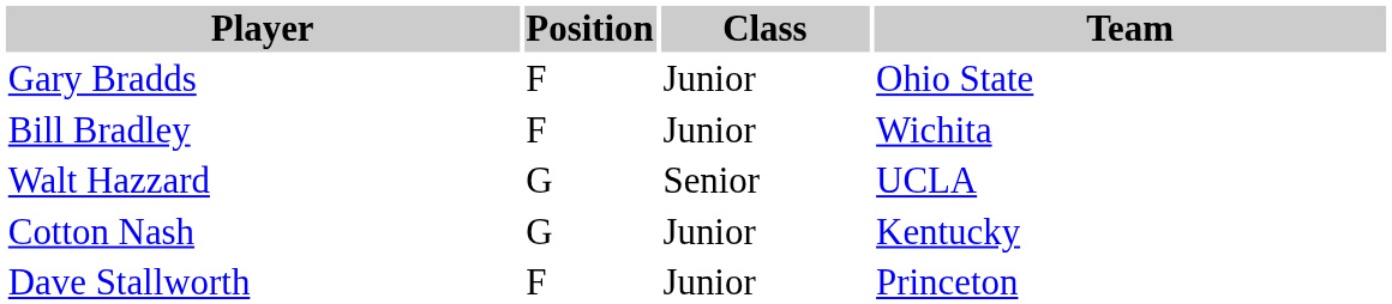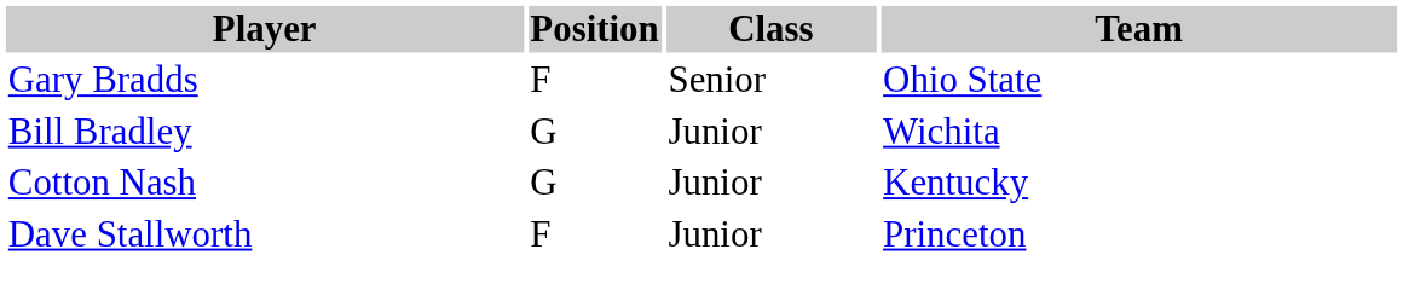 <table style="width:600px" "border:'1' 'solid' 'gray'">
 <tr>
 <th style="background:#CCCCCC;width:40%">Player</th>
 <th style="background:#CCCCCC;width:4%">Position</th>
 <th style="background:#CCCCCC;width:16%">Class</th>
 <th style="background:#CCCCCC;width:40%">Team</th>
 </tr>
 <tr>
 <td><a href='#'>Gary Bradds</a></td>
 <td>F</td>
-<td>Junior</td>
+<td>Senior</td>
 <td><a href='#'>Ohio State</a></td>
 </tr>
 <tr>
 <td><a href='#'>Bill Bradley</a></td>
-<td>F</td>
+<td>G</td>
 <td>Junior</td>
 <td><a href='#'>Wichita</a></td>
-</tr>
-<tr>
-<td><a href='#'>Walt Hazzard</a></td>
-<td>G</td>
-<td>Senior</td>
-<td><a href='#'>UCLA</a></td>
 </tr>
 <tr>
 <td><a href='#'>Cotton Nash</a></td>
 <td>G</td>
 <td>Junior</td>
 <td><a href='#'>Kentucky</a></td>
 </tr>
 <tr>
 <td><a href='#'>Dave Stallworth</a></td>
 <td>F</td>
 <td>Junior</td>
 <td><a href='#'>Princeton</a></td>
 </tr>
 </table>
